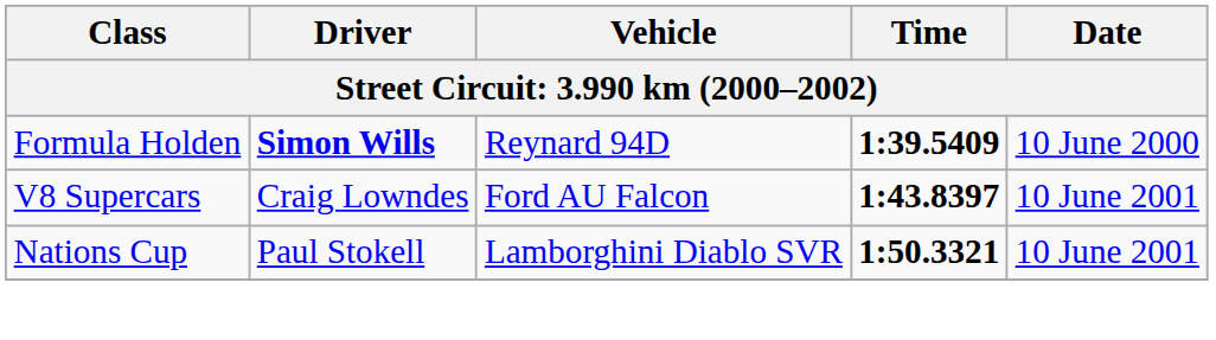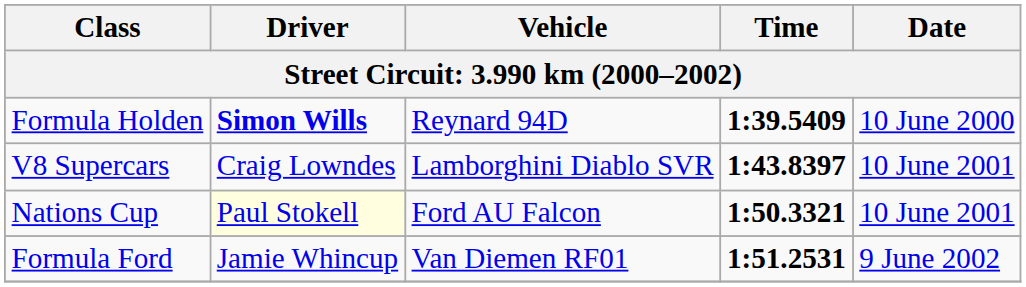 <table class="wikitable">
 <tr>
 <th>Class</th>
 <th>Driver</th>
 <th>Vehicle</th>
 <th>Time</th>
 <th>Date</th>
 </tr>
 <tr>
 <th colspan=5>Street Circuit: 3.990 km (2000–2002)</th>
 </tr>
 <tr>
 <td><a href='#'>Formula Holden</a></td>
 <td><strong> <a href='#'>Simon Wills</a></strong></td>
 <td><a href='#'>Reynard 94D</a></td>
 <td><strong>1:39.5409</strong></td>
 <td><a href='#'>10 June 2000</a></td>
 </tr>
 <tr>
 <td><a href='#'>V8 Supercars</a></td>
 <td> <a href='#'>Craig Lowndes</a></td>
-<td><a href='#'>Ford AU Falcon</a></td>
+<td><a href='#'>Lamborghini Diablo SVR</a></td>
 <td><strong>1:43.8397</strong></td>
 <td><a href='#'>10 June 2001</a></td>
 </tr>
 <tr>
 <td><a href='#'>Nations Cup</a></td>
-<td> <a href='#'>Paul Stokell</a></td>
-<td><a href='#'>Lamborghini Diablo SVR</a></td>
+<td style="background: lightyellow;"> <a href='#'>Paul Stokell</a></td>
+<td><a href='#'>Ford AU Falcon</a></td>
 <td><strong>1:50.3321</strong></td>
 <td><a href='#'>10 June 2001</a></td>
 </tr>
 <tr>
+<td><a href='#'>Formula Ford</a></td>
+<td> <a href='#'>Jamie Whincup</a></td>
+<td><a href='#'>Van Diemen RF01</a></td>
+<td><strong>1:51.2531</strong></td>
+<td><a href='#'>9 June 2002</a></td>
+</tr>
+<tr>
 </tr>
 </table>
